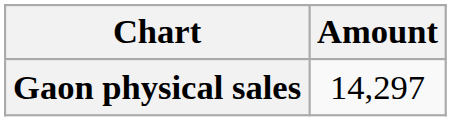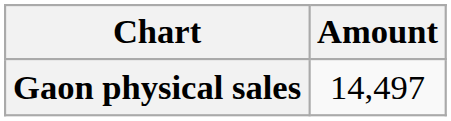 <table class="wikitable plainrowheaders">
 <tr>
 <th>Chart</th>
 <th>Amount</th>
 </tr>
 <tr>
 <th scope="row">Gaon physical sales</th>
-<td style="text-align:center;">14,297</td>
+<td style="text-align:center;">14,497</td>
 </tr>
 </table>
